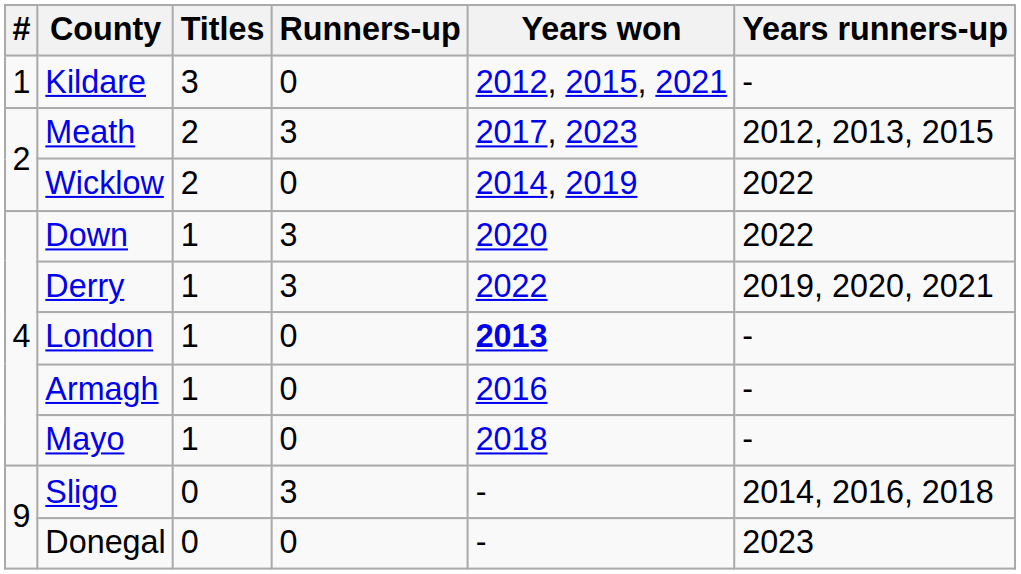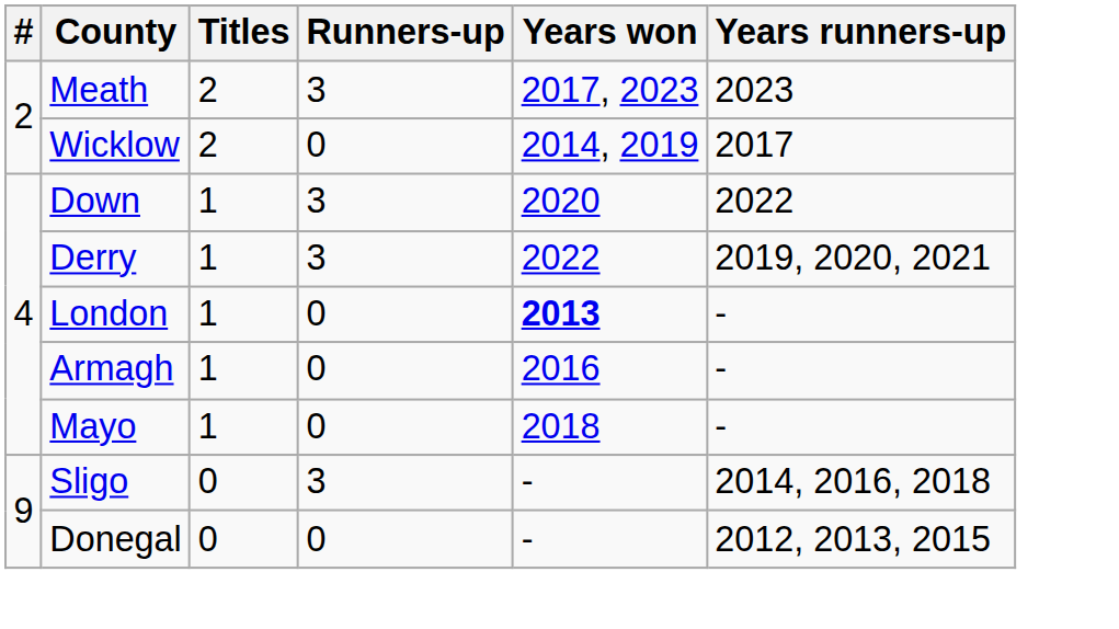 <table class="wikitable plainrowheaders sortable">
 <tr>
 <th>#</th>
 <th>County</th>
 <th>Titles</th>
 <th>Runners-up</th>
 <th>Years won</th>
 <th>Years runners-up</th>
 </tr>
 <tr>
-<td>1</td>
-<td><a href='#'>Kildare</a></td>
-<td>3</td>
-<td>0</td>
-<td><a href='#'>2012</a>, <a href='#'>2015</a>, <a href='#'>2021</a></td>
-<td>-</td>
-</tr>
-<tr>
 <td rowspan="2">2</td>
 <td><a href='#'>Meath</a></td>
 <td>2</td>
 <td>3</td>
 <td><a href='#'>2017</a>, <a href='#'>2023</a></td>
-<td>2012, 2013, 2015</td>
+<td>2023</td>
 </tr>
 <tr>
 <td><a href='#'>Wicklow</a></td>
 <td>2</td>
 <td>0</td>
 <td><a href='#'>2014</a>, <a href='#'>2019</a></td>
-<td>2022</td>
+<td>2017</td>
 </tr>
 <tr>
 <td rowspan="5">4</td>
 <td><a href='#'>Down</a></td>
 <td>1</td>
 <td>3</td>
 <td><a href='#'>2020</a></td>
 <td>2022</td>
 </tr>
 <tr>
 <td><a href='#'>Derry</a></td>
 <td>1</td>
 <td>3</td>
 <td><a href='#'>2022</a></td>
 <td>2019, 2020, 2021</td>
 </tr>
 <tr>
 <td><a href='#'>London</a></td>
 <td>1</td>
 <td>0</td>
 <td><strong><a href='#'>2013</a></strong></td>
 <td>-</td>
 </tr>
 <tr>
 <td><a href='#'>Armagh</a></td>
 <td>1</td>
 <td>0</td>
 <td><a href='#'>2016</a></td>
 <td>-</td>
 </tr>
 <tr>
 <td><a href='#'>Mayo</a></td>
 <td>1</td>
 <td>0</td>
 <td><a href='#'>2018</a></td>
 <td>-</td>
 </tr>
 <tr>
 <td rowspan="2">9</td>
 <td><a href='#'>Sligo</a></td>
 <td>0</td>
 <td>3</td>
 <td>-</td>
 <td>2014, 2016, 2018</td>
 </tr>
 <tr>
 <td>Donegal</td>
 <td>0</td>
 <td>0</td>
 <td>-</td>
-<td>2023</td>
+<td>2012, 2013, 2015</td>
 </tr>
 </table>
